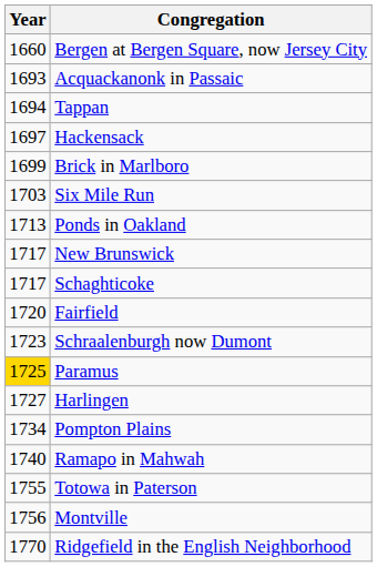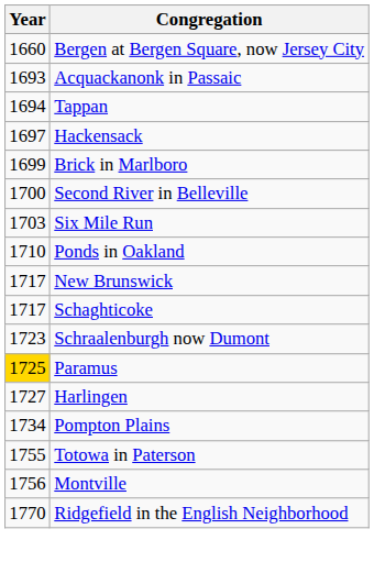 <table class="wikitable sortable">
 <tr>
 <th>Year</th>
 <th>Congregation</th>
 </tr>
 <tr>
 <td>1660</td>
 <td><a href='#'>Bergen</a> at <a href='#'>Bergen Square</a>, now <a href='#'>Jersey City</a></td>
 </tr>
 <tr>
 <td>1693</td>
 <td><a href='#'>Acquackanonk</a> in <a href='#'>Passaic</a></td>
 </tr>
 <tr>
 <td>1694</td>
 <td><a href='#'>Tappan</a></td>
 </tr>
 <tr>
 <td>1697</td>
 <td><a href='#'>Hackensack</a></td>
 </tr>
 <tr>
 <td>1699</td>
 <td><a href='#'>Brick</a> in <a href='#'>Marlboro</a></td>
 </tr>
 <tr>
+<td>1700</td>
+<td><a href='#'>Second River</a> in <a href='#'>Belleville</a></td>
+</tr>
+<tr>
 <td>1703</td>
 <td><a href='#'>Six Mile Run</a></td>
 </tr>
 <tr>
-<td>1713</td>
+<td>1710</td>
 <td><a href='#'>Ponds</a> in <a href='#'>Oakland</a></td>
 </tr>
 <tr>
 <td>1717</td>
 <td><a href='#'>New Brunswick</a></td>
 </tr>
 <tr>
 <td>1717</td>
 <td><a href='#'>Schaghticoke</a></td>
-</tr>
-<tr>
-<td>1720</td>
-<td><a href='#'>Fairfield</a></td>
 </tr>
 <tr>
 <td>1723</td>
 <td><a href='#'>Schraalenburgh</a> now <a href='#'>Dumont</a></td>
 </tr>
 <tr>
 <td style="background: gold;">1725</td>
 <td><a href='#'>Paramus</a></td>
 </tr>
 <tr>
 <td>1727</td>
 <td><a href='#'>Harlingen</a></td>
 </tr>
 <tr>
 <td>1734</td>
 <td><a href='#'>Pompton Plains</a></td>
 </tr>
 <tr>
-<td>1740</td>
-<td><a href='#'>Ramapo</a> in <a href='#'>Mahwah</a></td>
-</tr>
-<tr>
 <td>1755</td>
 <td><a href='#'>Totowa</a> in <a href='#'>Paterson</a></td>
 </tr>
 <tr>
 <td>1756</td>
 <td><a href='#'>Montville</a></td>
 </tr>
 <tr>
 <td>1770</td>
 <td><a href='#'>Ridgefield</a> in the <a href='#'>English Neighborhood</a></td>
 </tr>
 </table>
